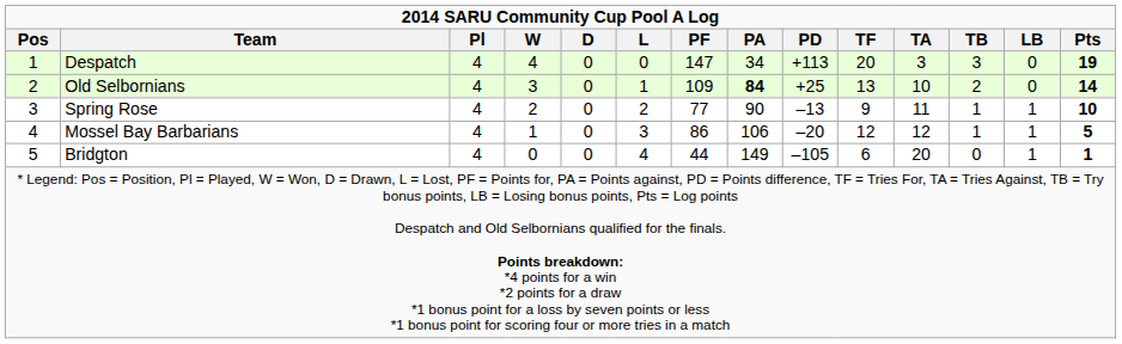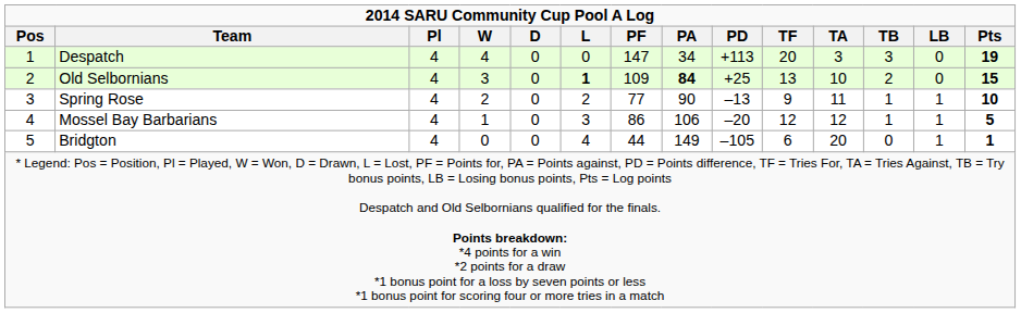 <table class="wikitable" style="text-align:center; line-height:90%; font-size:90%; width:75%;">
 <tr>
 <td colspan="14" cellpadding="0" cellspacing="0"><strong>2014 SARU Community Cup Pool A Log</strong></td>
 </tr>
 <tr>
 <th style="width:5%;">Pos</th>
 <th style="width:35%;">Team</th>
 <th style="width:5%;">Pl</th>
 <th style="width:5%;">W</th>
 <th style="width:5%;">D</th>
 <th style="width:5%;">L</th>
 <th style="width:5%;">PF</th>
 <th style="width:5%;">PA</th>
 <th style="width:5%;">PD</th>
 <th style="width:5%;">TF</th>
 <th style="width:5%;">TA</th>
 <th style="width:5%;">TB</th>
 <th style="width:5%;">LB</th>
 <th style="width:5%;">Pts<br></th>
 </tr>
 <tr bgcolor=#E8FFD8>
 <td>1</td>
 <td align=left>Despatch</td>
 <td>4</td>
 <td>4</td>
 <td>0</td>
 <td>0</td>
 <td>147</td>
 <td>34</td>
 <td>+113</td>
 <td>20</td>
 <td>3</td>
 <td>3</td>
 <td>0</td>
 <td><strong>19</strong></td>
 </tr>
 <tr bgcolor=#E8FFD8>
 <td>2</td>
 <td align=left>Old Selbornians</td>
 <td>4</td>
 <td>3</td>
 <td>0</td>
-<td>1</td>
+<td><strong>1</strong></td>
 <td>109</td>
 <td><strong>84</strong></td>
 <td>+25</td>
 <td>13</td>
 <td>10</td>
 <td>2</td>
 <td>0</td>
-<td><strong>14</strong></td>
+<td><strong>15</strong></td>
 </tr>
 <tr bgcolor=#FFFFFF>
 <td>3</td>
 <td align=left>Spring Rose</td>
 <td>4</td>
 <td>2</td>
 <td>0</td>
 <td>2</td>
 <td>77</td>
 <td>90</td>
 <td>–13</td>
 <td>9</td>
 <td>11</td>
 <td>1</td>
 <td>1</td>
 <td><strong>10</strong></td>
 </tr>
 <tr bgcolor=#FFFFFF>
 <td>4</td>
 <td align=left>Mossel Bay Barbarians</td>
 <td>4</td>
 <td>1</td>
 <td>0</td>
 <td>3</td>
 <td>86</td>
 <td>106</td>
 <td>–20</td>
 <td>12</td>
 <td>12</td>
 <td>1</td>
 <td>1</td>
 <td><strong>5</strong></td>
 </tr>
 <tr bgcolor=#FFFFFF>
 <td>5</td>
 <td align=left>Bridgton</td>
 <td>4</td>
 <td>0</td>
 <td>0</td>
 <td>4</td>
 <td>44</td>
 <td>149</td>
 <td>–105</td>
 <td>6</td>
 <td>20</td>
 <td>0</td>
 <td>1</td>
 <td><strong>1</strong></td>
 </tr>
 <tr>
 <td colspan="14" style="border:0px"><small>* Legend: Pos = Position, Pl = Played, W = Won, D = Drawn, L = Lost, PF = Points for, PA = Points against, PD = Points difference, TF = Tries For, TA = Tries Against, TB = Try bonus points, LB = Losing bonus points, Pts = Log points<br><br>Despatch and Old Selbornians qualified for the finals.<br><br><strong>Points breakdown:</strong><br>*4 points for a win<br>*2 points for a draw<br>*1 bonus point for a loss by seven points or less<br>*1 bonus point for scoring four or more tries in a match</small></td>
 </tr>
 </table>
